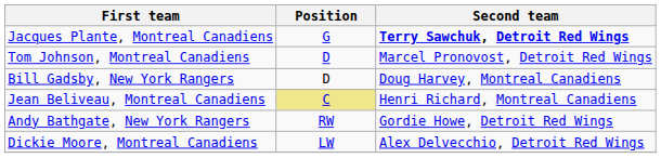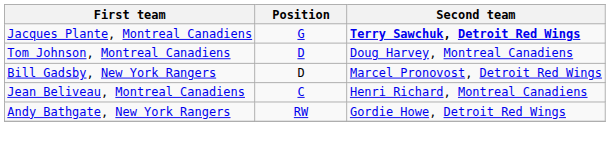 <table class="wikitable">
 <tr>
 <th>First team</th>
 <th>  Position  </th>
 <th>Second team</th>
 </tr>
 <tr>
 <td><a href='#'>Jacques Plante</a>, <a href='#'>Montreal Canadiens</a></td>
 <td align=center><a href='#'>G</a></td>
 <td><strong><a href='#'>Terry Sawchuk</a>, <a href='#'>Detroit Red Wings</a></strong></td>
 </tr>
 <tr>
 <td><a href='#'>Tom Johnson</a>, <a href='#'>Montreal Canadiens</a></td>
 <td align=center><a href='#'>D</a></td>
-<td><a href='#'>Marcel Pronovost</a>, <a href='#'>Detroit Red Wings</a></td>
+<td><a href='#'>Doug Harvey</a>, <a href='#'>Montreal Canadiens</a></td>
 </tr>
 <tr>
 <td><a href='#'>Bill Gadsby</a>, <a href='#'>New York Rangers</a></td>
 <td align=center>D</td>
-<td><a href='#'>Doug Harvey</a>, <a href='#'>Montreal Canadiens</a></td>
+<td><a href='#'>Marcel Pronovost</a>, <a href='#'>Detroit Red Wings</a></td>
 </tr>
 <tr>
 <td><a href='#'>Jean Beliveau</a>, <a href='#'>Montreal Canadiens</a></td>
-<td align=center style="background: khaki;"><a href='#'>C</a></td>
+<td align=center><a href='#'>C</a></td>
 <td><a href='#'>Henri Richard</a>, <a href='#'>Montreal Canadiens</a></td>
 </tr>
 <tr>
 <td><a href='#'>Andy Bathgate</a>, <a href='#'>New York Rangers</a></td>
 <td align=center><a href='#'>RW</a></td>
 <td><a href='#'>Gordie Howe</a>, <a href='#'>Detroit Red Wings</a></td>
 </tr>
 <tr>
-<td><a href='#'>Dickie Moore</a>, <a href='#'>Montreal Canadiens</a></td>
-<td align=center><a href='#'>LW</a></td>
-<td><a href='#'>Alex Delvecchio</a>, <a href='#'>Detroit Red Wings</a></td>
-</tr>
-<tr>
 </tr>
 </table>
